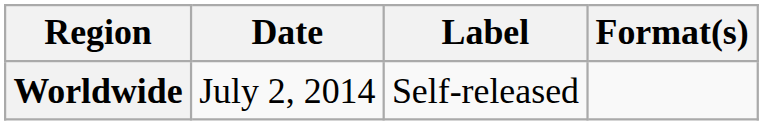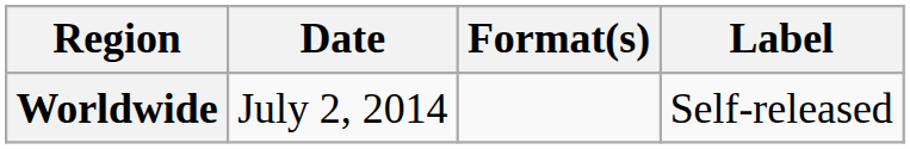 <table class="wikitable plainrowheaders">
 <tr>
 <th scope="col">Region</th>
 <th scope="col">Date</th>
+<th scope="col">Format(s)</th>
 <th scope="col">Label</th>
-<th scope="col">Format(s)</th>
 </tr>
 <tr>
 <th scope="row">Worldwide</th>
 <td>July 2, 2014</td>
+<td></td>
 <td>Self-released</td>
-<td></td>
 </tr>
 </table>
